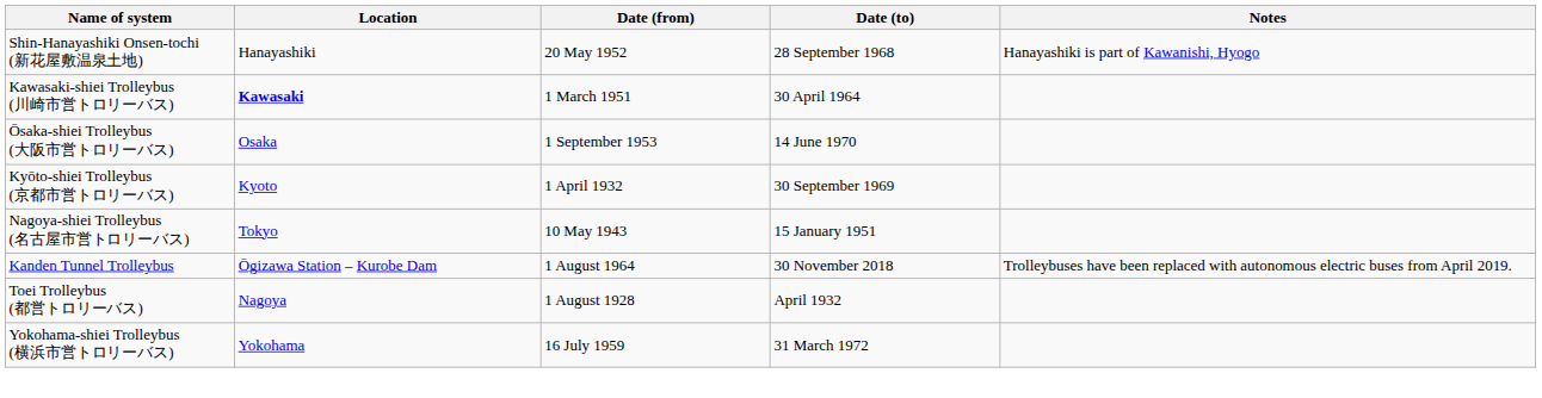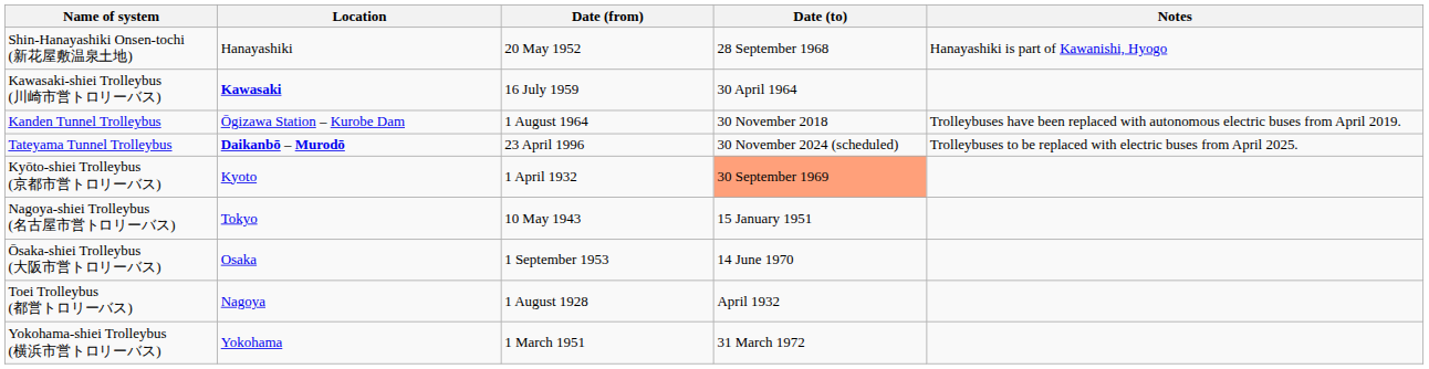 <table class="wikitable" width=100%>
 <tr>
 <th width=15%>Name of system</th>
 <th width=20%>Location</th>
 <th width=15%>Date (from)</th>
 <th width=15%>Date (to)</th>
 <th width=35%>Notes</th>
 </tr>
 <tr>
 <td>Shin-Hanayashiki Onsen-tochi<br>(新花屋敷温泉土地)</td>
 <td>Hanayashiki</td>
 <td>20 May 1952</td>
 <td>28 September 1968</td>
 <td>Hanayashiki is part of <a href='#'>Kawanishi, Hyogo</a><br></td>
 </tr>
 <tr>
 <td>Kawasaki-shiei Trolleybus<br>(川崎市営トロリーバス)</td>
 <td><strong><a href='#'>Kawasaki</a></strong></td>
-<td>1 March 1951</td>
+<td>16 July 1959</td>
 <td>30 April 1964</td>
 <td></td>
 </tr>
 <tr>
-<td>Ōsaka-shiei Trolleybus<br>(大阪市営トロリーバス)</td>
-<td><a href='#'>Osaka</a></td>
-<td>1 September 1953</td>
-<td>14 June 1970</td>
-<td></td>
+<td><a href='#'>Kanden Tunnel Trolleybus</a></td>
+<td><a href='#'>Ōgizawa Station</a> – <a href='#'>Kurobe Dam</a></td>
+<td>1 August 1964</td>
+<td>30 November 2018</td>
+<td>Trolleybuses have been replaced with autonomous electric buses from April 2019.</td>
+</tr>
+<tr>
+<td><a href='#'>Tateyama Tunnel Trolleybus</a></td>
+<td><strong><a href='#'>Daikanbō</a></strong> – <strong><a href='#'>Murodō</a></strong></td>
+<td>23 April 1996</td>
+<td>30 November 2024 (scheduled)</td>
+<td>Trolleybuses to be replaced with electric buses from April 2025.</td>
 </tr>
 <tr>
 <td>Kyōto-shiei Trolleybus<br>(京都市営トロリーバス)</td>
 <td><a href='#'>Kyoto</a></td>
 <td>1 April 1932</td>
-<td>30 September 1969</td>
+<td style="background: lightsalmon;">30 September 1969</td>
 <td></td>
 </tr>
 <tr>
 <td>Nagoya-shiei Trolleybus<br>(名古屋市営トロリーバス)</td>
 <td><a href='#'>Tokyo</a></td>
 <td>10 May 1943</td>
 <td>15 January 1951</td>
 <td></td>
 </tr>
 <tr>
-<td><a href='#'>Kanden Tunnel Trolleybus</a></td>
-<td><a href='#'>Ōgizawa Station</a> – <a href='#'>Kurobe Dam</a></td>
-<td>1 August 1964</td>
-<td>30 November 2018</td>
-<td>Trolleybuses have been replaced with autonomous electric buses from April 2019.</td>
+<td>Ōsaka-shiei Trolleybus<br>(大阪市営トロリーバス)</td>
+<td><a href='#'>Osaka</a></td>
+<td>1 September 1953</td>
+<td>14 June 1970</td>
+<td></td>
 </tr>
 <tr>
 <td>Toei Trolleybus<br>(都営トロリーバス)</td>
 <td><a href='#'>Nagoya</a></td>
 <td>1 August 1928</td>
 <td>April 1932</td>
 <td></td>
 </tr>
 <tr>
 <td>Yokohama-shiei Trolleybus<br>(横浜市営トロリーバス)</td>
 <td><a href='#'>Yokohama</a></td>
-<td>16 July 1959</td>
+<td>1 March 1951</td>
 <td>31 March 1972</td>
 <td></td>
 </tr>
 </table>
